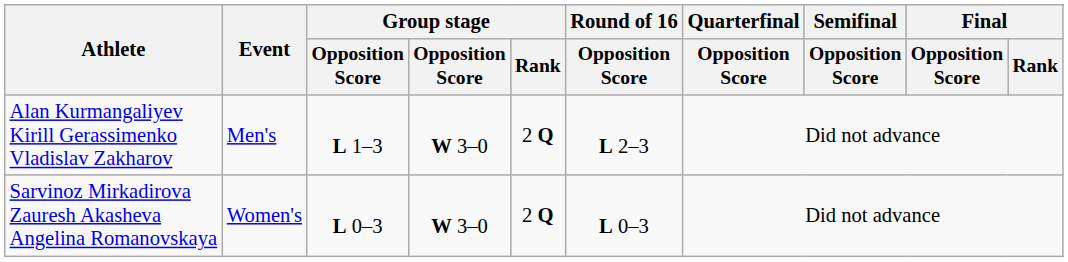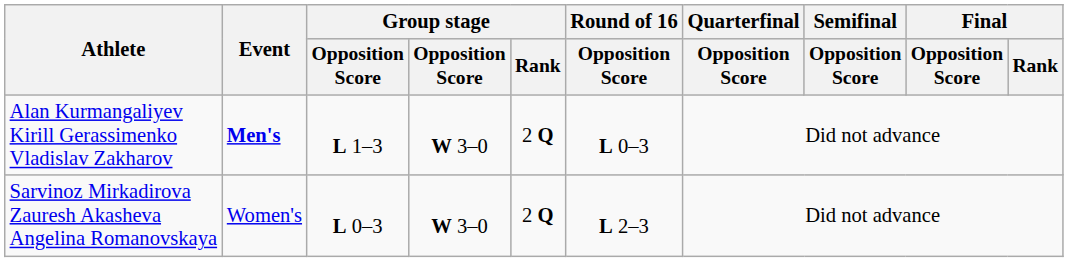 <table class=wikitable style=font-size:87%;text-align:center>
 <tr>
 <th rowspan="2">Athlete</th>
 <th rowspan="2">Event</th>
 <th colspan="3">Group stage</th>
 <th>Round of 16</th>
 <th>Quarterfinal</th>
 <th>Semifinal</th>
 <th colspan="2">Final</th>
 </tr>
 <tr style="font-size:95%">
 <th>Opposition<br>Score</th>
 <th>Opposition<br>Score</th>
 <th>Rank</th>
 <th>Opposition<br>Score</th>
 <th>Opposition<br>Score</th>
 <th>Opposition<br>Score</th>
 <th>Opposition<br>Score</th>
 <th>Rank</th>
 </tr>
 <tr>
 <td style="text-align:left"><a href='#'>Alan Kurmangaliyev</a><br><a href='#'>Kirill Gerassimenko</a><br><a href='#'>Vladislav Zakharov</a></td>
-<td style="text-align:left"><a href='#'>Men's</a></td>
+<td style="text-align:left"><strong><a href='#'>Men's</a></strong></td>
 <td><br><strong>L</strong> 1–3</td>
 <td><br><strong>W</strong> 3–0</td>
 <td>2 <strong>Q</strong></td>
-<td><br><strong>L</strong> 2–3</td>
+<td><br><strong>L</strong> 0–3</td>
 <td colspan=4>Did not advance</td>
 </tr>
 <tr>
 <td style="text-align:left"><a href='#'>Sarvinoz Mirkadirova</a><br><a href='#'>Zauresh Akasheva</a><br><a href='#'>Angelina Romanovskaya</a></td>
 <td style="text-align:left"><a href='#'>Women's</a></td>
 <td><br><strong>L</strong> 0–3</td>
 <td><br><strong>W</strong> 3–0</td>
 <td>2 <strong>Q</strong></td>
-<td><br><strong>L</strong> 0–3</td>
+<td><br><strong>L</strong> 2–3</td>
 <td colspan=4>Did not advance</td>
 </tr>
 </table>
